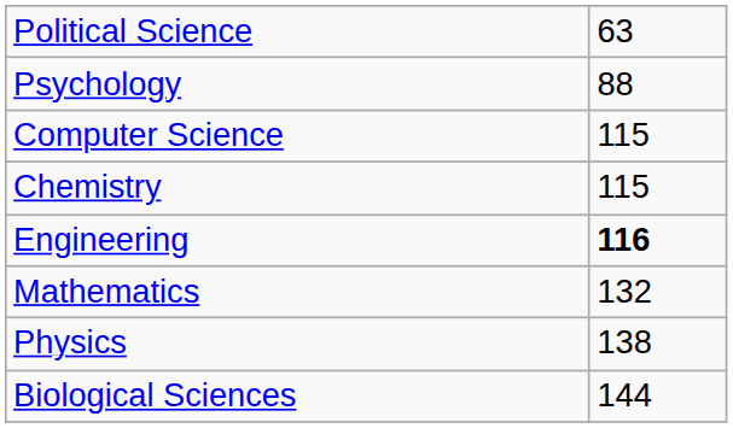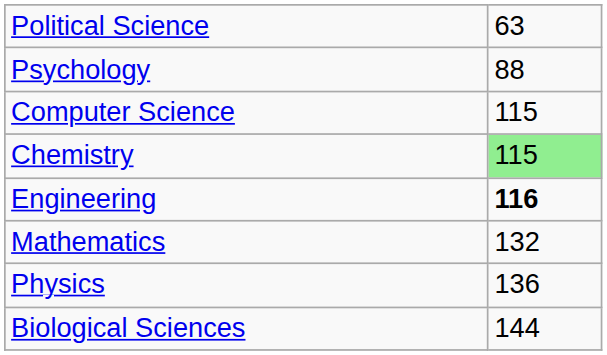 <table class="wikitable floatright" style="width: 22em;">
 <tr>
 <td><a href='#'>Political Science</a></td>
 <td>63</td>
 </tr>
 <tr>
 <td><a href='#'>Psychology</a></td>
 <td>88</td>
 </tr>
 <tr>
 <td><a href='#'>Computer Science</a></td>
 <td>115</td>
 </tr>
 <tr>
 <td><a href='#'>Chemistry</a></td>
-<td>115</td>
+<td style="background: lightgreen;">115</td>
 </tr>
 <tr>
 <td><a href='#'>Engineering</a></td>
 <td><strong>116</strong></td>
 </tr>
 <tr>
 <td><a href='#'>Mathematics</a></td>
 <td>132</td>
 </tr>
 <tr>
 <td><a href='#'>Physics</a></td>
-<td>138</td>
+<td>136</td>
 </tr>
 <tr>
 <td><a href='#'>Biological Sciences</a></td>
 <td>144</td>
 </tr>
 </table>
